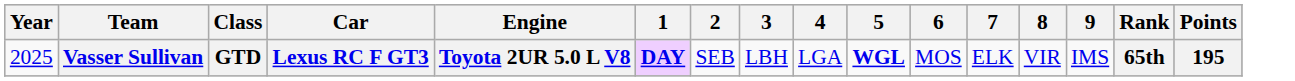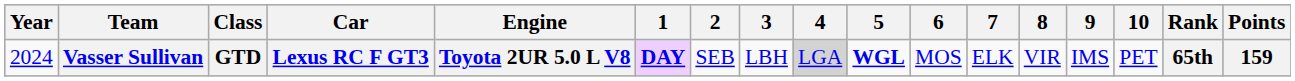 <table class="wikitable" style="text-align:center; font-size:85%">
 <tr>
 <th>Year</th>
 <th>Team</th>
 <th>Class</th>
 <th>Car</th>
 <th>Engine</th>
 <th>1</th>
 <th>2</th>
 <th>3</th>
 <th>4</th>
 <th>5</th>
 <th>6</th>
 <th>7</th>
 <th>8</th>
 <th>9</th>
+<th>10</th>
 <th>Rank</th>
 <th>Points</th>
 </tr>
 <tr>
-<td><a href='#'>2025</a></td>
+<td><a href='#'>2024</a></td>
 <th nowrap><a href='#'>Vasser Sullivan</a></th>
 <th>GTD</th>
 <th nowrap><a href='#'>Lexus RC F GT3</a></th>
 <th nowrap><a href='#'>Toyota</a> 2UR 5.0 L <a href='#'>V8</a></th>
 <td style="background:#EFCFFF;"><strong><a href='#'>DAY</a></strong><br></td>
 <td><a href='#'>SEB</a></td>
 <td><a href='#'>LBH</a></td>
-<td><a href='#'>LGA</a></td>
+<td style="background: lightgrey;"><a href='#'>LGA</a></td>
 <td><strong><a href='#'>WGL</a></strong></td>
 <td><a href='#'>MOS</a></td>
 <td><a href='#'>ELK</a></td>
 <td><a href='#'>VIR</a></td>
 <td><a href='#'>IMS</a></td>
+<td><a href='#'>PET</a></td>
 <th>65th</th>
-<th>195</th>
+<th>159</th>
 </tr>
 </table>
